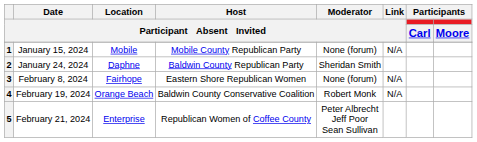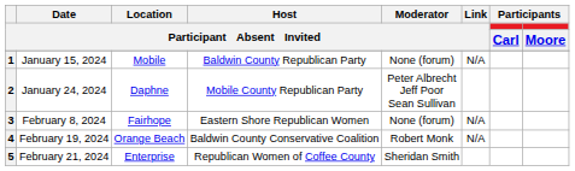 <table class="wikitable" style="text-align:center;">
 <tr style="font-size:small;">
 <th scope="col"></th>
 <th scope="col">Date</th>
 <th scope="col">Location</th>
 <th scope="col">Host</th>
 <th scope="col">Moderator</th>
 <th scope="col">Link</th>
 <th scope="col" colspan="6">Participants</th>
 </tr>
 <tr>
 <th colspan="6" rowspan="2"> <small>Participant  </small> <small>Absent  </small> <small>Invited  </small></th>
 <th scope="col" style="background:#E81B23;"></th>
 <th scope="col" style="background:#E81B23;"></th>
 </tr>
 <tr>
 <th scope="col"><a href='#'>Carl</a></th>
 <th scope="col"><a href='#'>Moore</a></th>
 </tr>
 <tr>
 </tr>
 <tr style="background:#FFFFFF;font-size:small;">
 <th scope="row">1</th>
 <td style="white-space:nowrap;">January 15, 2024</td>
 <td style="white-space:nowrap;"><a href='#'>Mobile</a></td>
-<td style="white-space:nowrap;"><a href='#'>Mobile County</a> Republican Party</td>
+<td style="white-space:nowrap;"><a href='#'>Baldwin County</a> Republican Party</td>
 <td style="white-space:nowrap;">None (forum)</td>
 <td style="white-space:nowrap;">N/A</td>
 <td></td>
 <td></td>
 </tr>
 <tr style="background:#FFFFFF;font-size:small;">
 <th scope="row">2</th>
 <td style="white-space:nowrap;">January 24, 2024</td>
 <td style="white-space:nowrap;"><a href='#'>Daphne</a></td>
-<td style="white-space:nowrap;"><a href='#'>Baldwin County</a> Republican Party</td>
-<td style="white-space:nowrap;">Sheridan Smith</td>
+<td style="white-space:nowrap;"><a href='#'>Mobile County</a> Republican Party</td>
+<td style="white-space:nowrap;">Peter Albrecht<br>Jeff Poor<br>Sean Sullivan</td>
 <td style="white-space:nowrap;"></td>
 <td></td>
 <td></td>
 </tr>
 <tr style="background:#FFFFFF;font-size:small;">
 <th scope="row">3</th>
 <td style="white-space:nowrap;">February 8, 2024</td>
 <td style="white-space:nowrap;"><a href='#'>Fairhope</a></td>
 <td style="white-space:nowrap;">Eastern Shore Republican Women</td>
 <td style="white-space:nowrap;">None (forum)</td>
 <td style="white-space:nowrap;">N/A</td>
 <td></td>
 <td></td>
 </tr>
 <tr style="background:#FFFFFF;font-size:small;">
 <th scope="row">4</th>
 <td style="white-space:nowrap;">February 19, 2024</td>
 <td style="white-space:nowrap;"><a href='#'>Orange Beach</a></td>
 <td style="white-space:nowrap;">Baldwin County Conservative Coalition</td>
 <td style="white-space:nowrap;">Robert Monk</td>
 <td style="white-space:nowrap;">N/A</td>
 <td></td>
 <td></td>
 </tr>
 <tr style="background:#FFFFFF;font-size:small;">
 <th scope="row">5</th>
 <td style="white-space:nowrap;">February 21, 2024</td>
 <td style="white-space:nowrap;"><a href='#'>Enterprise</a></td>
 <td style="white-space:nowrap;">Republican Women of <a href='#'>Coffee County</a></td>
-<td style="white-space:nowrap;">Peter Albrecht<br>Jeff Poor<br>Sean Sullivan</td>
+<td style="white-space:nowrap;">Sheridan Smith</td>
 <td style="white-space:nowrap;"></td>
 <td></td>
 <td></td>
 </tr>
 </table>
